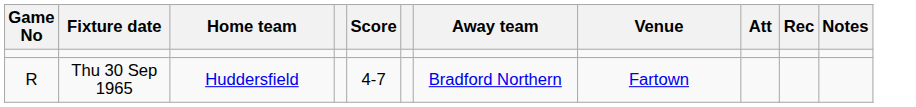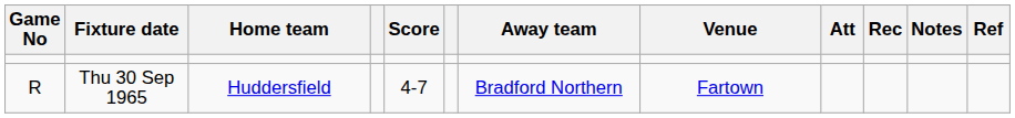 <table class="wikitable" style="text-align:center;">
 <tr>
 <th width=20 abbr="No">Game No</th>
 <th width=100 abbr="Date">Fixture date</th>
 <th width=150 abbr="Home team">Home team</th>
 <th width=5 abbr="space"></th>
 <th width=20 abbr="Score">Score</th>
 <th width=5 abbr="space"></th>
 <th width=150 abbr="Away team">Away team</th>
 <th width=150 abbr="Venue">Venue</th>
 <th width=30 abbr="Att">Att</th>
 <th width=30 abbr="Rec">Rec</th>
 <th width=20 abbr="Notes">Notes</th>
+<th width=30 abbr="Ref">Ref</th>
 </tr>
 <tr>
+<td></td>
 <td></td>
 <td></td>
 <td></td>
 <td></td>
 <td></td>
 <td></td>
 <td></td>
 <td></td>
 <td></td>
 <td></td>
 <td></td>
 </tr>
 <tr>
 <td>R</td>
 <td>Thu 30 Sep 1965</td>
 <td><a href='#'>Huddersfield</a></td>
 <td></td>
 <td>4-7</td>
 <td></td>
 <td><a href='#'>Bradford Northern</a></td>
 <td><a href='#'>Fartown</a></td>
 <td></td>
 <td></td>
 <td></td>
+<td></td>
 </tr>
 </table>
